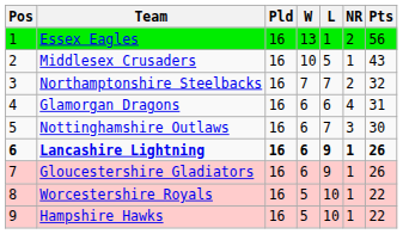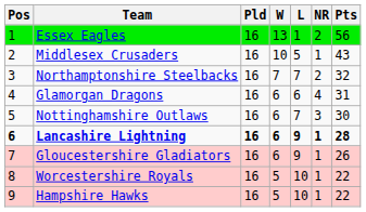 <table class="wikitable">
 <tr>
 <th>Pos</th>
 <th>Team</th>
 <th>Pld</th>
 <th>W</th>
 <th>L</th>
 <th>NR</th>
 <th>Pts</th>
 </tr>
 <tr bgcolor="#00ed00">
 <td>1</td>
 <td><a href='#'>Essex Eagles</a></td>
 <td>16</td>
 <td>13</td>
 <td>1</td>
 <td>2</td>
 <td>56</td>
 </tr>
 <tr>
 <td>2</td>
 <td><a href='#'>Middlesex Crusaders</a></td>
 <td>16</td>
 <td>10</td>
 <td>5</td>
 <td>1</td>
 <td>43</td>
 </tr>
 <tr>
 <td>3</td>
 <td><a href='#'>Northamptonshire Steelbacks</a></td>
 <td>16</td>
 <td>7</td>
 <td>7</td>
 <td>2</td>
 <td>32</td>
 </tr>
 <tr>
 <td>4</td>
 <td><a href='#'>Glamorgan Dragons</a></td>
 <td>16</td>
 <td>6</td>
 <td>6</td>
 <td>4</td>
 <td>31</td>
 </tr>
 <tr>
 <td>5</td>
 <td><a href='#'>Nottinghamshire Outlaws</a></td>
 <td>16</td>
 <td>6</td>
 <td>7</td>
 <td>3</td>
 <td>30</td>
 </tr>
 <tr>
 <td><strong>6</strong></td>
 <td><strong><a href='#'>Lancashire Lightning</a></strong></td>
 <td><strong>16</strong></td>
 <td><strong>6</strong></td>
 <td><strong>9</strong></td>
 <td><strong>1</strong></td>
-<td><strong>26</strong></td>
+<td><strong>28</strong></td>
 </tr>
 <tr bgcolor="#ffcccc">
 <td>7</td>
 <td><a href='#'>Gloucestershire Gladiators</a></td>
 <td>16</td>
 <td>6</td>
 <td>9</td>
 <td>1</td>
 <td>26</td>
 </tr>
 <tr bgcolor="#ffcccc">
 <td>8</td>
 <td><a href='#'>Worcestershire Royals</a></td>
 <td>16</td>
 <td>5</td>
 <td>10</td>
 <td>1</td>
 <td>22</td>
 </tr>
 <tr bgcolor="#ffcccc">
 <td>9</td>
 <td><a href='#'>Hampshire Hawks</a></td>
 <td>16</td>
 <td>5</td>
 <td>10</td>
 <td>1</td>
 <td>22</td>
 </tr>
 </table>
